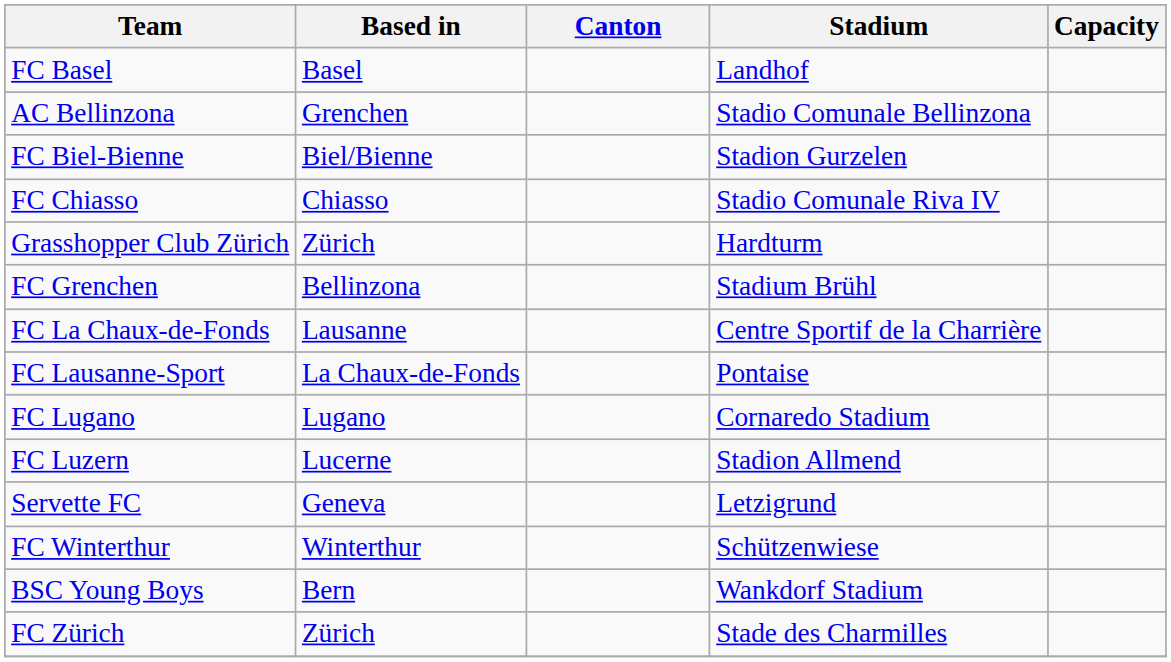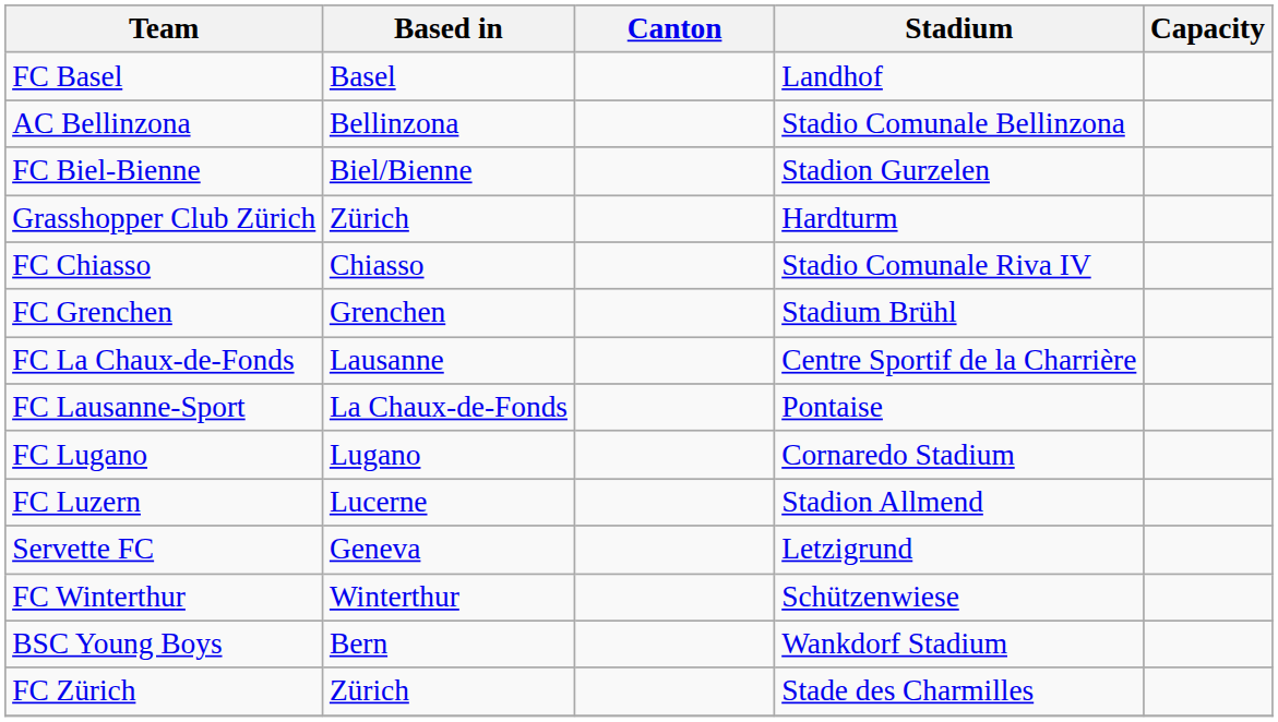 <table class="wikitable sortable" style="text-align: left;">
 <tr>
 <th>Team</th>
 <th>Based in</th>
 <th width="100"><a href='#'>Canton</a></th>
 <th>Stadium</th>
 <th>Capacity</th>
 </tr>
 <tr>
 <td><a href='#'>FC Basel</a></td>
 <td><a href='#'>Basel</a></td>
 <td></td>
 <td><a href='#'>Landhof</a></td>
 <td></td>
 </tr>
 <tr>
 <td><a href='#'>AC Bellinzona</a></td>
-<td><a href='#'>Grenchen</a></td>
+<td><a href='#'>Bellinzona</a></td>
 <td></td>
 <td><a href='#'>Stadio Comunale Bellinzona</a></td>
 <td></td>
 </tr>
 <tr>
 <td><a href='#'>FC Biel-Bienne</a></td>
 <td><a href='#'>Biel/Bienne</a></td>
 <td></td>
 <td><a href='#'>Stadion Gurzelen</a></td>
 <td></td>
 </tr>
 <tr>
+<td><a href='#'>Grasshopper Club Zürich</a></td>
+<td><a href='#'>Zürich</a></td>
+<td></td>
+<td><a href='#'>Hardturm</a></td>
+<td></td>
+</tr>
+<tr>
 <td><a href='#'>FC Chiasso</a></td>
 <td><a href='#'>Chiasso</a></td>
 <td></td>
 <td><a href='#'>Stadio Comunale Riva IV</a></td>
 <td></td>
 </tr>
 <tr>
-<td><a href='#'>Grasshopper Club Zürich</a></td>
-<td><a href='#'>Zürich</a></td>
-<td></td>
-<td><a href='#'>Hardturm</a></td>
-<td></td>
-</tr>
-<tr>
 <td><a href='#'>FC Grenchen</a></td>
-<td><a href='#'>Bellinzona</a></td>
+<td><a href='#'>Grenchen</a></td>
 <td></td>
 <td><a href='#'>Stadium Brühl</a></td>
 <td></td>
 </tr>
 <tr>
 <td><a href='#'>FC La Chaux-de-Fonds</a></td>
 <td><a href='#'>Lausanne</a></td>
 <td></td>
 <td><a href='#'>Centre Sportif de la Charrière</a></td>
 <td></td>
 </tr>
 <tr>
 <td><a href='#'>FC Lausanne-Sport</a></td>
 <td><a href='#'>La Chaux-de-Fonds</a></td>
 <td></td>
 <td><a href='#'>Pontaise</a></td>
 <td></td>
 </tr>
 <tr>
 <td><a href='#'>FC Lugano</a></td>
 <td><a href='#'>Lugano</a></td>
 <td></td>
 <td><a href='#'>Cornaredo Stadium</a></td>
 <td></td>
 </tr>
 <tr>
 <td><a href='#'>FC Luzern</a></td>
 <td><a href='#'>Lucerne</a></td>
 <td></td>
 <td><a href='#'>Stadion Allmend</a></td>
 <td></td>
 </tr>
 <tr>
 <td><a href='#'>Servette FC</a></td>
 <td><a href='#'>Geneva</a></td>
 <td></td>
 <td><a href='#'>Letzigrund</a></td>
 <td></td>
 </tr>
 <tr>
 <td><a href='#'>FC Winterthur</a></td>
 <td><a href='#'>Winterthur</a></td>
 <td></td>
 <td><a href='#'>Schützenwiese</a></td>
 <td></td>
 </tr>
 <tr>
 <td><a href='#'>BSC Young Boys</a></td>
 <td><a href='#'>Bern</a></td>
 <td></td>
 <td><a href='#'>Wankdorf Stadium</a></td>
 <td></td>
 </tr>
 <tr>
 <td><a href='#'>FC Zürich</a></td>
 <td><a href='#'>Zürich</a></td>
 <td></td>
 <td><a href='#'>Stade des Charmilles</a></td>
 <td></td>
 </tr>
 <tr>
 </tr>
 </table>
